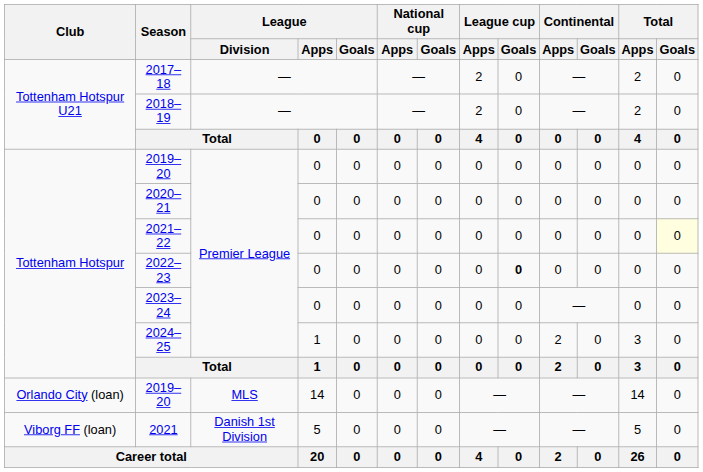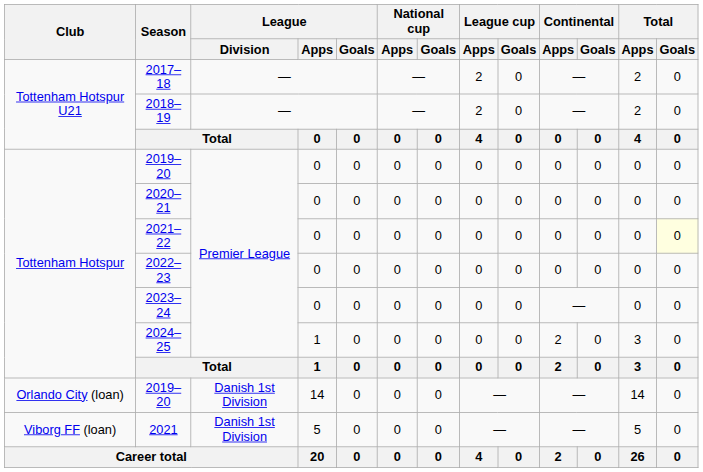 <table class="wikitable" style="text-align: center;">
 <tr>
 <th rowspan="2">Club</th>
 <th rowspan="2">Season</th>
 <th colspan="3">League</th>
 <th colspan="2">National cup</th>
 <th colspan="2">League cup</th>
 <th colspan="2">Continental</th>
 <th colspan="2">Total</th>
 </tr>
 <tr>
 <th>Division</th>
 <th>Apps</th>
 <th>Goals</th>
 <th>Apps</th>
 <th>Goals</th>
 <th>Apps</th>
 <th>Goals</th>
 <th>Apps</th>
 <th>Goals</th>
 <th>Apps</th>
 <th>Goals</th>
 </tr>
 <tr>
 <td rowspan="3"><a href='#'>Tottenham Hotspur U21</a></td>
 <td><a href='#'>2017–18</a></td>
 <td colspan="3">—</td>
 <td colspan="2">—</td>
 <td>2</td>
 <td>0</td>
 <td colspan="2">—</td>
 <td>2</td>
 <td>0</td>
 </tr>
 <tr>
 <td><a href='#'>2018–19</a></td>
 <td colspan="3">—</td>
 <td colspan="2">—</td>
 <td>2</td>
 <td>0</td>
 <td colspan="2">—</td>
 <td>2</td>
 <td>0</td>
 </tr>
 <tr>
 <th colspan="2">Total</th>
 <th>0</th>
 <th>0</th>
 <th>0</th>
 <th>0</th>
 <th>4</th>
 <th>0</th>
 <th>0</th>
 <th>0</th>
 <th>4</th>
 <th>0</th>
 </tr>
 <tr>
 <td rowspan="7"><a href='#'>Tottenham Hotspur</a></td>
 <td><a href='#'>2019–20</a></td>
 <td rowspan="6"><a href='#'>Premier League</a></td>
 <td>0</td>
 <td>0</td>
 <td>0</td>
 <td>0</td>
 <td>0</td>
 <td>0</td>
 <td>0</td>
 <td>0</td>
 <td>0</td>
 <td>0</td>
 </tr>
 <tr>
 <td><a href='#'>2020–21</a></td>
 <td>0</td>
 <td>0</td>
 <td>0</td>
 <td>0</td>
 <td>0</td>
 <td>0</td>
 <td>0</td>
 <td>0</td>
 <td>0</td>
 <td>0</td>
 </tr>
 <tr>
 <td><a href='#'>2021–22</a></td>
 <td>0</td>
 <td>0</td>
 <td>0</td>
 <td>0</td>
 <td>0</td>
 <td>0</td>
 <td>0</td>
 <td>0</td>
 <td>0</td>
 <td style="background: lightyellow;">0</td>
 </tr>
 <tr>
 <td><a href='#'>2022–23</a></td>
 <td>0</td>
 <td>0</td>
 <td>0</td>
 <td>0</td>
 <td>0</td>
-<td><strong>0</strong></td>
+<td>0</td>
 <td>0</td>
 <td>0</td>
 <td>0</td>
 <td>0</td>
 </tr>
 <tr>
 <td><a href='#'>2023–24</a></td>
 <td>0</td>
 <td>0</td>
 <td>0</td>
 <td>0</td>
 <td>0</td>
 <td>0</td>
 <td colspan="2">—</td>
 <td>0</td>
 <td>0</td>
 </tr>
 <tr>
 <td><a href='#'>2024–25</a></td>
 <td>1</td>
 <td>0</td>
 <td>0</td>
 <td>0</td>
 <td>0</td>
 <td>0</td>
 <td>2</td>
 <td>0</td>
 <td>3</td>
 <td>0</td>
 </tr>
 <tr>
 <th colspan="2">Total</th>
 <th>1</th>
 <th>0</th>
 <th>0</th>
 <th>0</th>
 <th>0</th>
 <th>0</th>
 <th>2</th>
 <th>0</th>
 <th>3</th>
 <th>0</th>
 </tr>
 <tr>
 <td><a href='#'>Orlando City</a> (loan)</td>
 <td><a href='#'>2019–20</a></td>
-<td><a href='#'>MLS</a></td>
+<td><a href='#'>Danish 1st Division</a></td>
 <td>14</td>
 <td>0</td>
 <td>0</td>
 <td>0</td>
 <td colspan="2">—</td>
 <td colspan="2">—</td>
 <td>14</td>
 <td>0</td>
 </tr>
 <tr>
 <td><a href='#'>Viborg FF</a> (loan)</td>
 <td><a href='#'>2021</a></td>
 <td><a href='#'>Danish 1st Division</a></td>
 <td>5</td>
 <td>0</td>
 <td>0</td>
 <td>0</td>
 <td colspan="2">—</td>
 <td colspan="2">—</td>
 <td>5</td>
 <td>0</td>
 </tr>
 <tr>
 <th colspan="3">Career total</th>
 <th>20</th>
 <th>0</th>
 <th>0</th>
 <th>0</th>
 <th>4</th>
 <th>0</th>
 <th>2</th>
 <th>0</th>
 <th>26</th>
 <th>0</th>
 </tr>
 </table>
